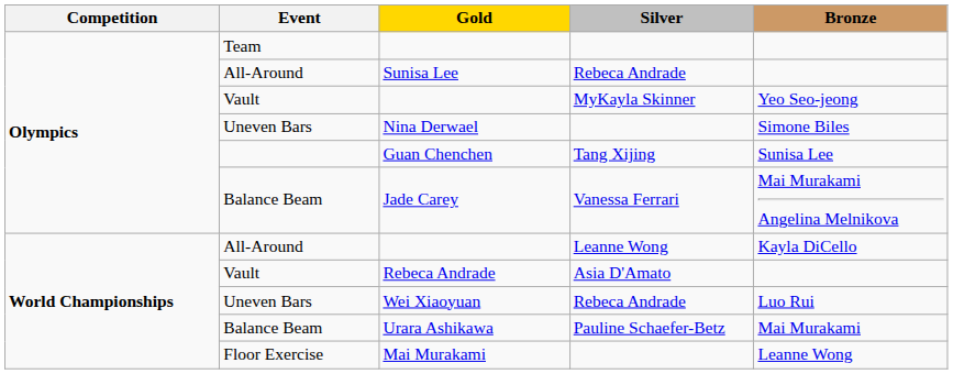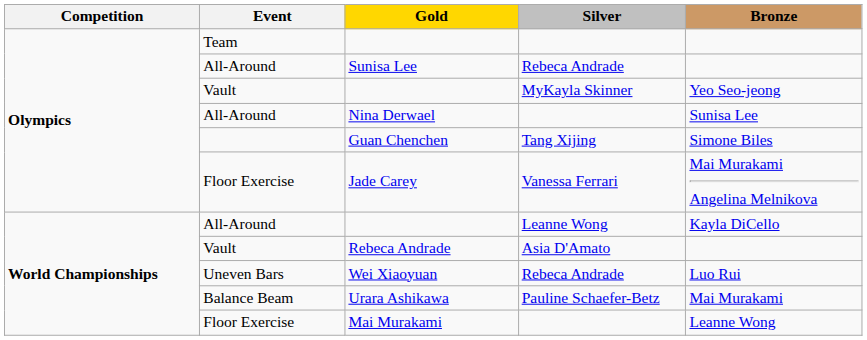 <table class="wikitable" style="width:70%;">
 <tr>
 <th style="text-align:center; width:5%;">Competition</th>
 <th style="text-align:center; width:5%;">Event</th>
 <td style="text-align:center; width:6%; background:gold;"><strong>Gold</strong></td>
 <td style="text-align:center; width:6%; background:silver;"><strong>Silver</strong></td>
 <td style="text-align:center; width:6%; background:#c96;"><strong>Bronze</strong></td>
 </tr>
 <tr>
 <td rowspan=6><strong>Olympics</strong></td>
 <td>Team</td>
 <td><br></td>
 <td><br></td>
 <td><br></td>
 </tr>
 <tr>
 <td>All-Around</td>
 <td> <a href='#'>Sunisa Lee</a></td>
 <td> <a href='#'>Rebeca Andrade</a></td>
 <td> </td>
 </tr>
 <tr>
 <td>Vault</td>
 <td> </td>
 <td> <a href='#'>MyKayla Skinner</a></td>
 <td> <a href='#'>Yeo Seo-jeong</a></td>
 </tr>
 <tr>
-<td>Uneven Bars</td>
+<td>All-Around</td>
 <td> <a href='#'>Nina Derwael</a></td>
 <td> </td>
-<td> <a href='#'>Simone Biles</a></td>
+<td> <a href='#'>Sunisa Lee</a></td>
 </tr>
 <tr>
 <td></td>
 <td> <a href='#'>Guan Chenchen</a></td>
 <td> <a href='#'>Tang Xijing</a></td>
-<td> <a href='#'>Sunisa Lee</a></td>
+<td> <a href='#'>Simone Biles</a></td>
 </tr>
 <tr>
-<td>Balance Beam</td>
+<td>Floor Exercise</td>
 <td> <a href='#'>Jade Carey</a></td>
 <td> <a href='#'>Vanessa Ferrari</a></td>
 <td> <a href='#'>Mai Murakami</a><hr> <a href='#'>Angelina Melnikova</a></td>
 </tr>
 <tr>
 <td rowspan=6><strong>World Championships</strong></td>
 <td>All-Around</td>
 <td> </td>
 <td> <a href='#'>Leanne Wong</a></td>
 <td> <a href='#'>Kayla DiCello</a></td>
 </tr>
 <tr>
 <td>Vault</td>
 <td> <a href='#'>Rebeca Andrade</a></td>
 <td> <a href='#'>Asia D'Amato</a></td>
 <td> </td>
 </tr>
 <tr>
 <td>Uneven Bars</td>
 <td> <a href='#'>Wei Xiaoyuan</a></td>
 <td> <a href='#'>Rebeca Andrade</a></td>
 <td> <a href='#'>Luo Rui</a></td>
 </tr>
 <tr>
 <td>Balance Beam</td>
 <td> <a href='#'>Urara Ashikawa</a></td>
 <td> <a href='#'>Pauline Schaefer-Betz</a></td>
 <td> <a href='#'>Mai Murakami</a></td>
 </tr>
 <tr>
 <td>Floor Exercise</td>
 <td> <a href='#'>Mai Murakami</a></td>
 <td> </td>
 <td> <a href='#'>Leanne Wong</a></td>
 </tr>
 </table>
